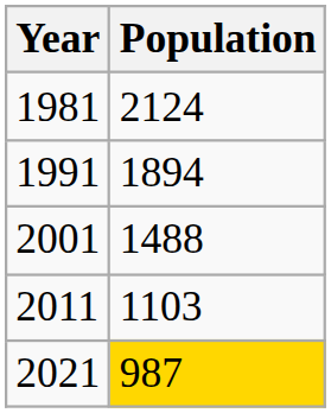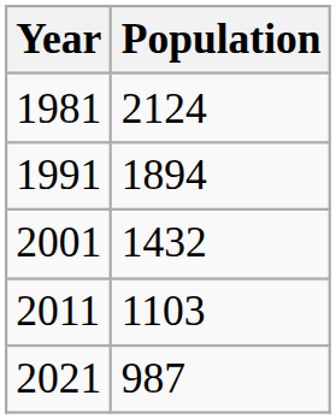 <table class="wikitable">
 <tr>
 <th>Year</th>
 <th>Population</th>
 </tr>
 <tr>
 <td>1981</td>
 <td>2124</td>
 </tr>
 <tr>
 <td>1991</td>
 <td>1894</td>
 </tr>
 <tr>
 <td>2001</td>
-<td>1488</td>
+<td>1432</td>
 </tr>
 <tr>
 <td>2011</td>
 <td>1103</td>
 </tr>
 <tr>
 <td>2021</td>
-<td style="background: gold;">987</td>
+<td>987</td>
 </tr>
 </table>
